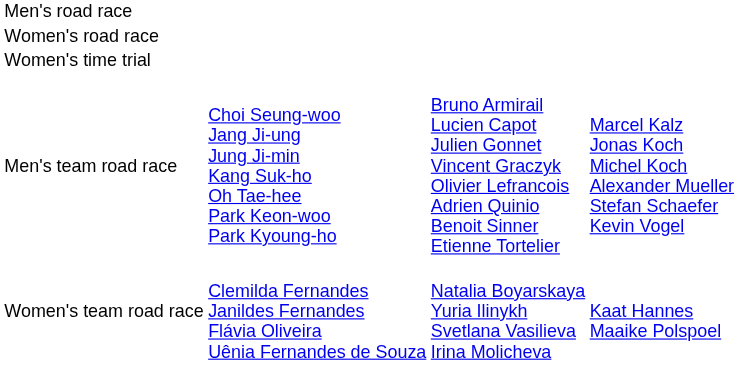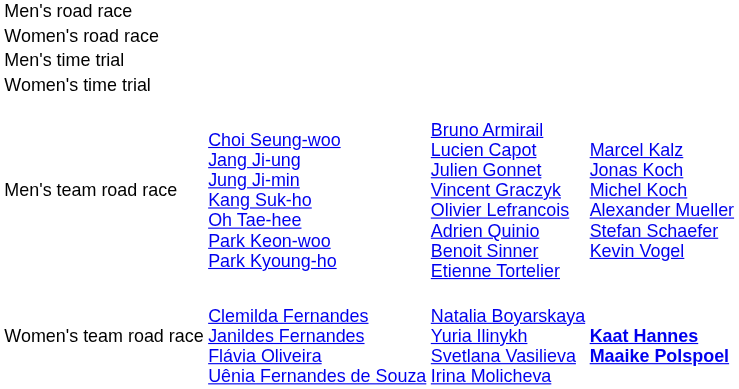 <table>
 <tr>
 <td>Men's road race<br></td>
 <td></td>
 <td></td>
 <td></td>
 </tr>
 <tr>
 <td>Women's road race<br></td>
+<td></td>
+<td></td>
+<td></td>
+</tr>
+<tr>
+<td>Men's time trial<br></td>
 <td></td>
 <td></td>
 <td></td>
 </tr>
 <tr>
 <td>Women's time trial<br></td>
 <td></td>
 <td></td>
 <td></td>
 </tr>
 <tr>
 <td>Men's team road race<br></td>
 <td><br><a href='#'>Choi Seung-woo</a><br><a href='#'>Jang Ji-ung</a><br><a href='#'>Jung Ji-min</a><br><a href='#'>Kang Suk-ho</a><br><a href='#'>Oh Tae-hee</a><br><a href='#'>Park Keon-woo</a><br><a href='#'>Park Kyoung-ho</a></td>
 <td><br><a href='#'>Bruno Armirail</a><br><a href='#'>Lucien Capot</a><br><a href='#'>Julien Gonnet</a><br><a href='#'>Vincent Graczyk</a><br><a href='#'>Olivier Lefrancois</a><br><a href='#'>Adrien Quinio</a><br><a href='#'>Benoit Sinner</a><br><a href='#'>Etienne Tortelier</a></td>
 <td><br><a href='#'>Marcel Kalz</a><br><a href='#'>Jonas Koch</a><br><a href='#'>Michel Koch</a><br><a href='#'>Alexander Mueller</a><br><a href='#'>Stefan Schaefer</a><br><a href='#'>Kevin Vogel</a></td>
 </tr>
 <tr>
 <td>Women's team road race<br></td>
 <td><br><a href='#'>Clemilda Fernandes</a><br><a href='#'>Janildes Fernandes</a><br><a href='#'>Flávia Oliveira</a><br><a href='#'>Uênia Fernandes de Souza</a></td>
 <td><br><a href='#'>Natalia Boyarskaya</a><br><a href='#'>Yuria Ilinykh</a><br><a href='#'>Svetlana Vasilieva</a><br><a href='#'>Irina Molicheva</a></td>
-<td><br><a href='#'>Kaat Hannes</a><br><a href='#'>Maaike Polspoel</a></td>
+<td><strong><br><a href='#'>Kaat Hannes</a><br><a href='#'>Maaike Polspoel</a></strong></td>
 </tr>
 </table>
